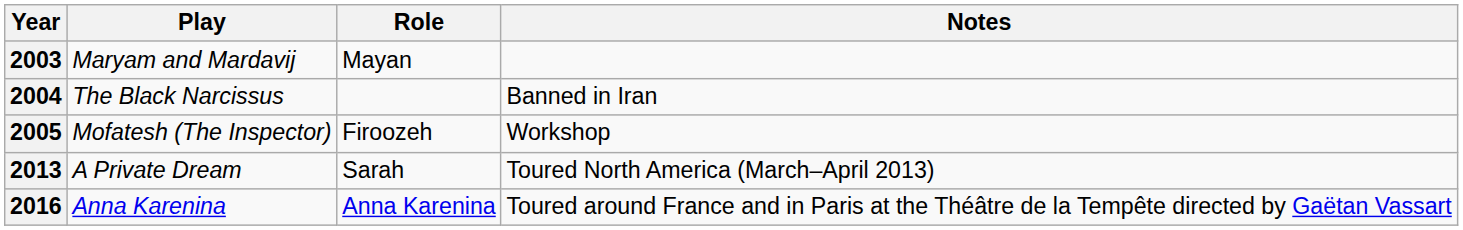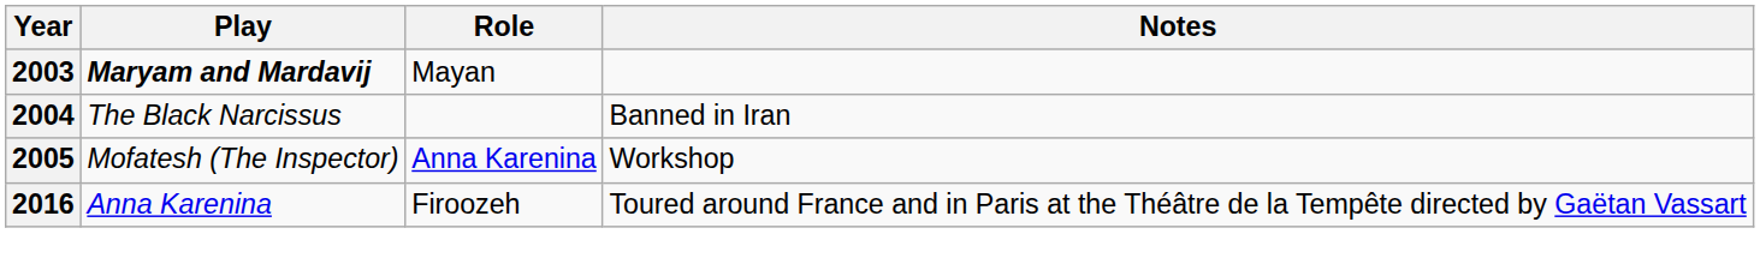 <table class="wikitable plainrowheaders sortable"  style=font-size:100%>
 <tr>
 <th scope="col">Year</th>
 <th scope="col">Play</th>
 <th scope="col">Role</th>
 <th scope="col" class="unsortable">Notes</th>
 </tr>
 <tr>
 <th scope=row>2003</th>
-<td><em>Maryam and Mardavij</em></td>
+<td><strong><em>Maryam and Mardavij</em></strong></td>
 <td>Mayan</td>
 <td></td>
 </tr>
 <tr>
 <th scope=row>2004</th>
 <td><em>The Black Narcissus</em></td>
 <td></td>
 <td>Banned in Iran</td>
 </tr>
 <tr>
 <th scope=row>2005</th>
 <td><em>Mofatesh (The Inspector)</em></td>
-<td>Firoozeh</td>
+<td><a href='#'>Anna Karenina</a></td>
 <td>Workshop</td>
-</tr>
-<tr>
-<th scope=row>2013</th>
-<td><em>A Private Dream</em></td>
-<td>Sarah</td>
-<td>Toured North America (March–April 2013)</td>
 </tr>
 <tr>
 <th scope=row>2016</th>
 <td><em><a href='#'>Anna Karenina</a></em></td>
-<td><a href='#'>Anna Karenina</a></td>
+<td>Firoozeh</td>
 <td>Toured around France and in Paris at the Théâtre de la Tempête directed by <a href='#'>Gaëtan Vassart</a></td>
 </tr>
 </table>
